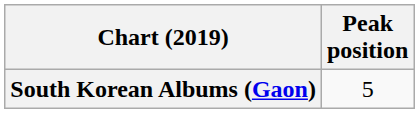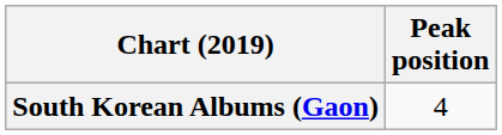 <table class="wikitable plainrowheaders" style="text-align:center">
 <tr>
 <th scope="col">Chart (2019)</th>
 <th scope="col">Peak<br> position</th>
 </tr>
 <tr>
 <th scope="row">South Korean Albums (<a href='#'>Gaon</a>)</th>
-<td>5</td>
+<td>4</td>
 </tr>
 </table>
